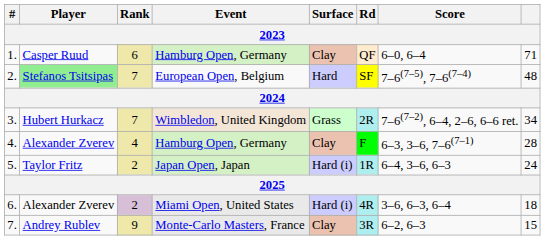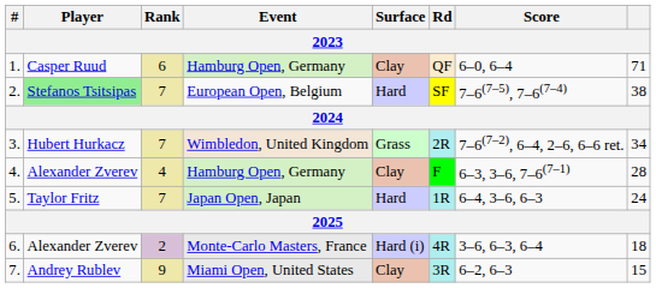 <table class="wikitable sortable">
 <tr>
 <th>#</th>
 <th>Player</th>
 <th>Rank</th>
 <th>Event</th>
 <th>Surface</th>
 <th>Rd</th>
 <th class=unsortable>Score</th>
 <th></th>
 </tr>
 <tr>
 <th colspan=8><a href='#'>2023</a></th>
 </tr>
 <tr>
 <td>1.</td>
 <td> <a href='#'>Casper Ruud</a></td>
 <td style="text-align:center; background:#eee8aa">6</td>
 <td style=background:#d4f1c5><a href='#'>Hamburg Open</a>, Germany</td>
 <td style=background:#ebc2af>Clay</td>
 <td style=background:#ffebcd>QF</td>
 <td>6–0, 6–4</td>
 <td align=center>71</td>
 </tr>
 <tr>
 <td>2.</td>
 <td style="background: lightgreen;"> <a href='#'>Stefanos Tsitsipas</a></td>
 <td style="text-align:center; background:#eee8aa">7</td>
 <td><a href='#'>European Open</a>, Belgium</td>
 <td style=background:#ccccff>Hard</td>
 <td style=background:yellow>SF</td>
 <td>7–6<sup>(7–5)</sup>, 7–6<sup>(7–4)</sup></td>
-<td align=center>48</td>
+<td align=center>38</td>
 </tr>
 <tr>
 <th colspan=8><a href='#'>2024</a></th>
 </tr>
 <tr>
 <td>3.</td>
 <td> <a href='#'>Hubert Hurkacz</a></td>
 <td style="text-align:center; background:#eee8aa">7</td>
 <td style=background:#f3e6d7><a href='#'>Wimbledon</a>, United Kingdom</td>
 <td style=background:#ccffcc>Grass</td>
 <td style=background:#afeeee>2R</td>
 <td>7–6<sup>(7–2)</sup>, 6–4, 2–6, 6–6 ret.</td>
 <td align=center>34</td>
 </tr>
 <tr>
 <td>4.</td>
 <td> <a href='#'>Alexander Zverev</a></td>
 <td style="text-align:center; background:#eee8aa">4</td>
 <td style=background:#d4f1c5><a href='#'>Hamburg Open</a>, Germany</td>
 <td style=background:#ebc2af>Clay</td>
 <td style=background:lime>F</td>
 <td>6–3, 3–6, 7–6<sup>(7–1)</sup></td>
 <td align=center>28</td>
 </tr>
 <tr>
 <td>5.</td>
 <td> <a href='#'>Taylor Fritz</a></td>
-<td style="text-align:center; background:#eee8aa">2</td>
+<td style="text-align:center; background:#eee8aa">7</td>
 <td style=background:#d4f1c5><a href='#'>Japan Open</a>, Japan</td>
-<td style=background:#ccccff>Hard (i)</td>
+<td style=background:#ccccff>Hard</td>
 <td style=background:#afeeee>1R</td>
 <td>6–4, 3–6, 6–3</td>
 <td align=center>24</td>
 </tr>
 <tr>
 <th colspan=8><a href='#'>2025</a></th>
 </tr>
 <tr>
 <td>6.</td>
 <td> Alexander Zverev</td>
 <td style="text-align:center; background:thistle">2</td>
-<td style=background:#e9e9e9><a href='#'>Miami Open</a>, United States</td>
+<td style=background:#e9e9e9><a href='#'>Monte-Carlo Masters</a>, France</td>
 <td style=background:#ccccff>Hard (i)</td>
 <td style=background:#afeeee>4R</td>
 <td>3–6, 6–3, 6–4</td>
 <td align=center>18</td>
 </tr>
 <tr>
 <td>7.</td>
 <td> <a href='#'>Andrey Rublev</a></td>
 <td style="text-align:center; background:#eee8aa">9</td>
-<td style=background:#e9e9e9><a href='#'>Monte-Carlo Masters</a>, France</td>
+<td style=background:#e9e9e9><a href='#'>Miami Open</a>, United States</td>
 <td style=background:#ebc2af>Clay</td>
 <td style=background:#afeeee>3R</td>
 <td>6–2, 6–3</td>
 <td align=center>15</td>
 </tr>
 </table>
